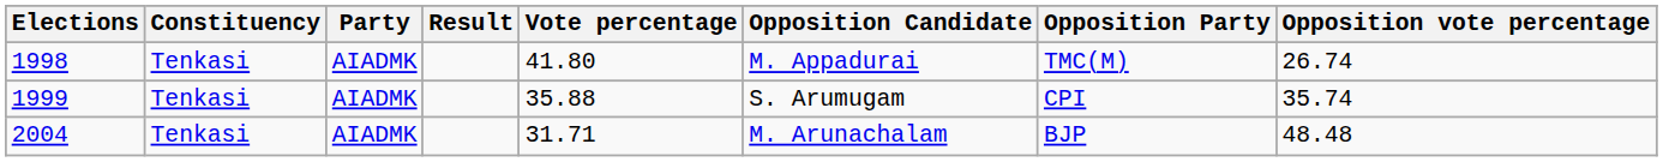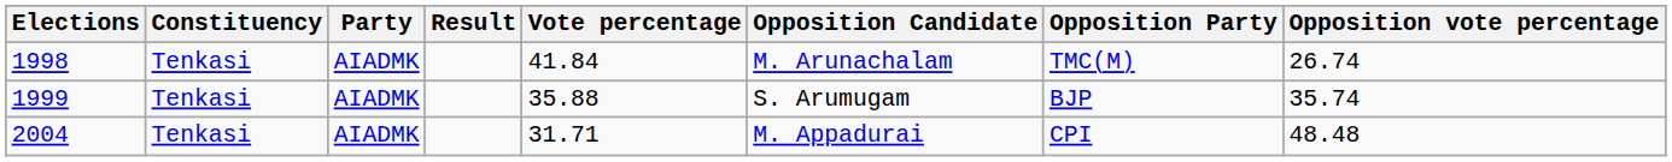 <table class="sortable wikitable"style="font-size: 85%">
 <tr>
 <th>Elections</th>
 <th>Constituency</th>
 <th>Party</th>
 <th>Result</th>
 <th>Vote percentage</th>
 <th>Opposition Candidate</th>
 <th>Opposition Party</th>
 <th>Opposition vote percentage</th>
 </tr>
 <tr>
 <td><a href='#'>1998</a></td>
 <td><a href='#'>Tenkasi</a></td>
 <td><a href='#'>AIADMK</a></td>
 <td></td>
-<td>41.80</td>
-<td><a href='#'>M. Appadurai</a></td>
+<td>41.84</td>
+<td><a href='#'>M. Arunachalam</a></td>
 <td><a href='#'>TMC(M)</a></td>
 <td>26.74</td>
 </tr>
 <tr>
 <td><a href='#'>1999</a></td>
 <td><a href='#'>Tenkasi</a></td>
 <td><a href='#'>AIADMK</a></td>
 <td></td>
 <td>35.88</td>
 <td>S. Arumugam</td>
-<td><a href='#'>CPI</a></td>
+<td><a href='#'>BJP</a></td>
 <td>35.74</td>
 </tr>
 <tr>
 <td><a href='#'>2004</a></td>
 <td><a href='#'>Tenkasi</a></td>
 <td><a href='#'>AIADMK</a></td>
 <td></td>
 <td>31.71</td>
-<td><a href='#'>M. Arunachalam</a></td>
-<td><a href='#'>BJP</a></td>
+<td><a href='#'>M. Appadurai</a></td>
+<td><a href='#'>CPI</a></td>
 <td>48.48</td>
 </tr>
 </table>
